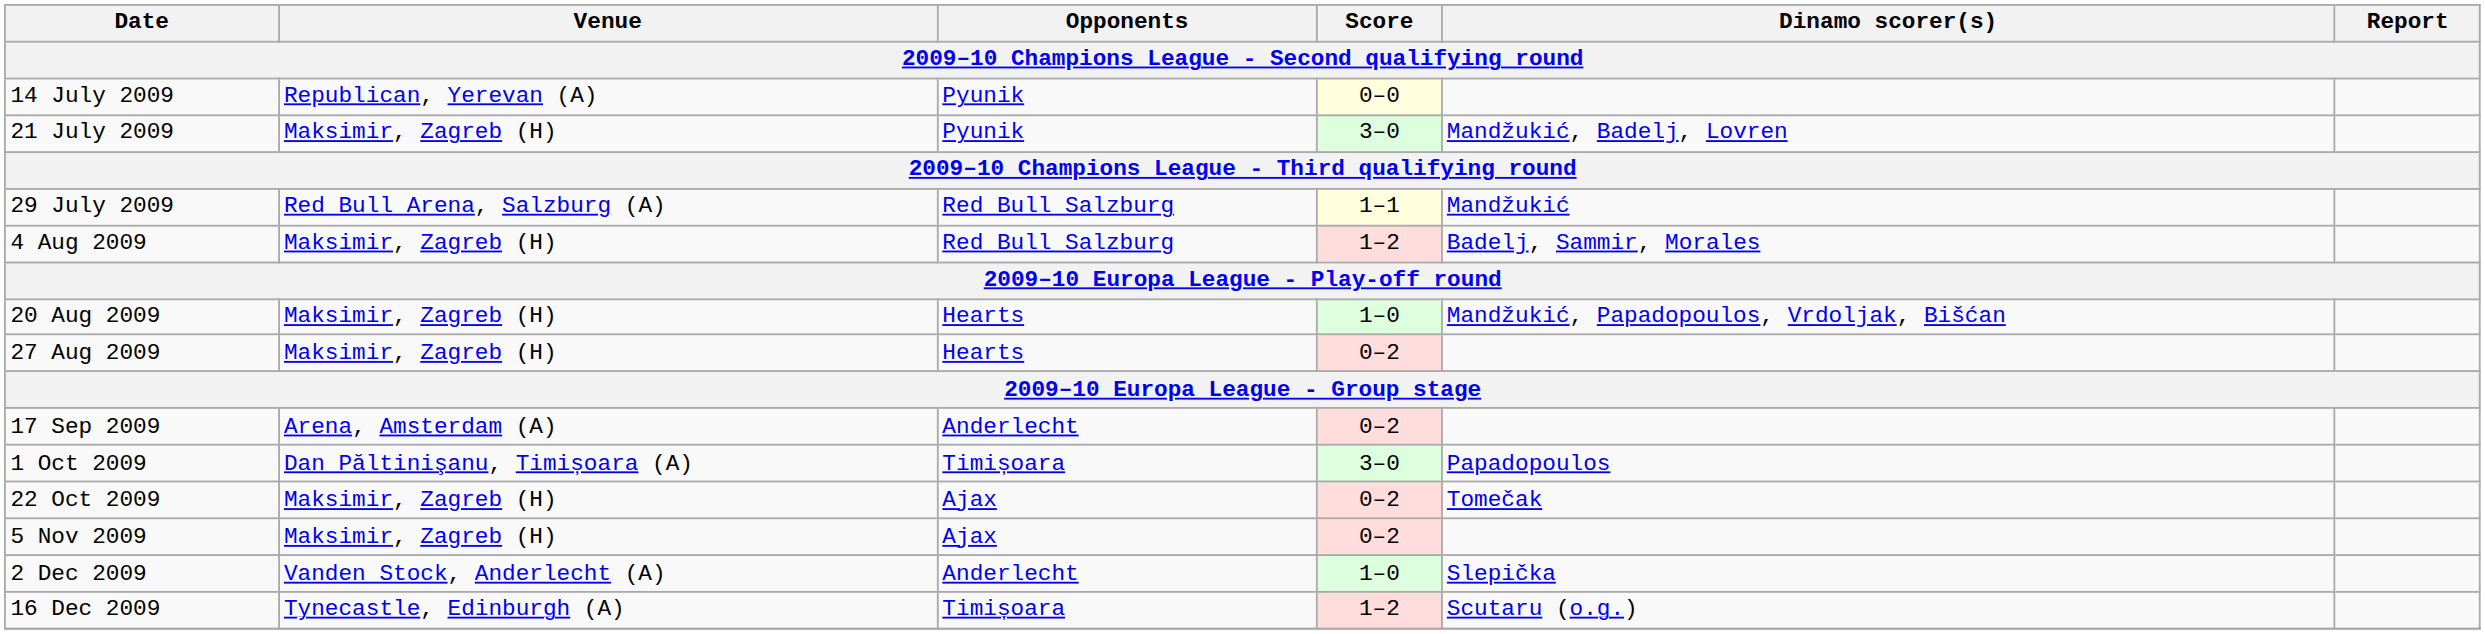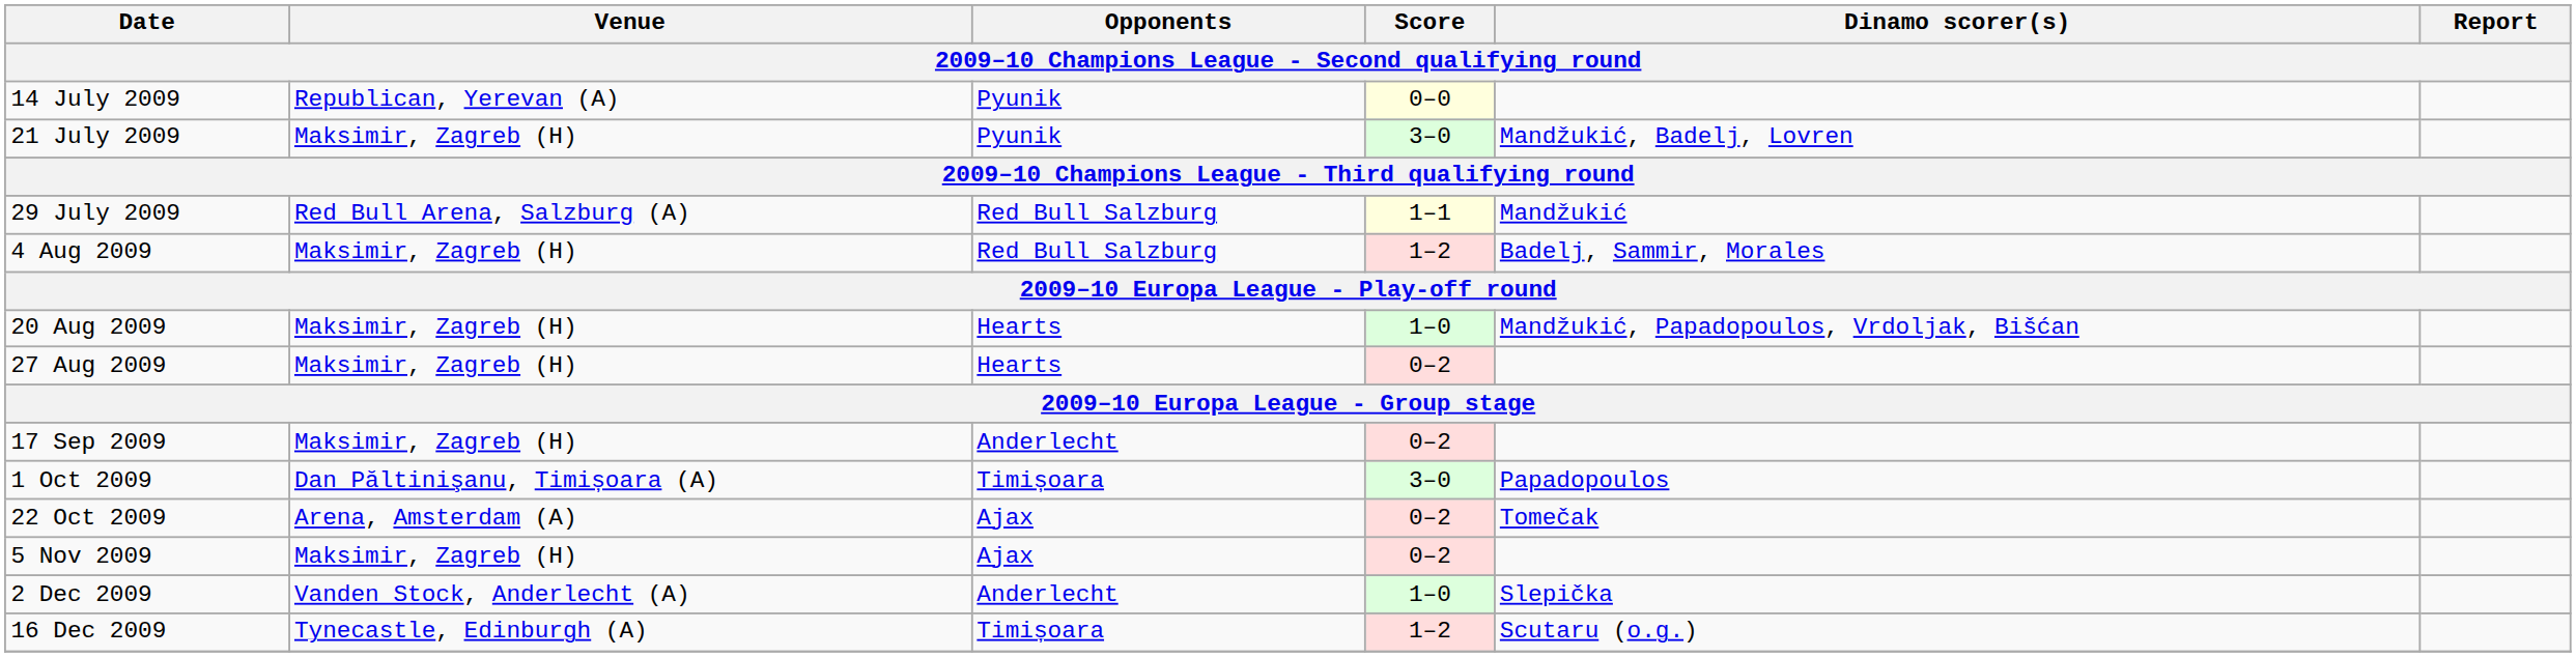 <table class="wikitable" width=85%; style="font-size:95%;">
 <tr>
 <th>Date</th>
 <th>Venue</th>
 <th>Opponents</th>
 <th>Score</th>
 <th>Dinamo scorer(s)</th>
 <th>Report</th>
 </tr>
 <tr>
 <th colspan=7><a href='#'>2009–10 Champions League - Second qualifying round</a></th>
 </tr>
 <tr>
 <td>14 July 2009</td>
 <td><a href='#'>Republican</a>, <a href='#'>Yerevan</a> (A)</td>
 <td> <a href='#'>Pyunik</a></td>
 <td align=center bgcolor=ffffdd>0–0</td>
 <td></td>
 <td></td>
 </tr>
 <tr>
 <td>21 July 2009</td>
 <td><a href='#'>Maksimir</a>, <a href='#'>Zagreb</a> (H)</td>
 <td> <a href='#'>Pyunik</a></td>
 <td align=center bgcolor=ddffdd>3–0</td>
 <td><a href='#'>Mandžukić</a>, <a href='#'>Badelj</a>, <a href='#'>Lovren</a></td>
 <td></td>
 </tr>
 <tr>
 <th colspan=7><a href='#'>2009–10 Champions League - Third qualifying round</a></th>
 </tr>
 <tr>
 <td>29 July 2009</td>
 <td><a href='#'>Red Bull Arena</a>, <a href='#'>Salzburg</a> (A)</td>
 <td> <a href='#'>Red Bull Salzburg</a></td>
 <td align=center bgcolor=ffffdd>1–1</td>
 <td><a href='#'>Mandžukić</a></td>
 <td></td>
 </tr>
 <tr>
 <td>4 Aug 2009</td>
 <td><a href='#'>Maksimir</a>, <a href='#'>Zagreb</a> (H)</td>
 <td> <a href='#'>Red Bull Salzburg</a></td>
 <td align=center bgcolor=ffdddd>1–2</td>
 <td><a href='#'>Badelj</a>, <a href='#'>Sammir</a>, <a href='#'>Morales</a></td>
 <td></td>
 </tr>
 <tr>
 <th colspan=7><a href='#'>2009–10 Europa League - Play-off round</a></th>
 </tr>
 <tr>
 <td>20 Aug 2009</td>
 <td><a href='#'>Maksimir</a>, <a href='#'>Zagreb</a> (H)</td>
 <td> <a href='#'>Hearts</a></td>
 <td align=center bgcolor=ddffdd>1–0</td>
 <td><a href='#'>Mandžukić</a>, <a href='#'>Papadopoulos</a>, <a href='#'>Vrdoljak</a>, <a href='#'>Bišćan</a></td>
 <td></td>
 </tr>
 <tr>
 <td>27 Aug 2009</td>
 <td><a href='#'>Maksimir</a>, <a href='#'>Zagreb</a> (H)</td>
 <td> <a href='#'>Hearts</a></td>
 <td align=center bgcolor=ffdddd>0–2</td>
 <td></td>
 <td></td>
 </tr>
 <tr>
 <th colspan=7><a href='#'>2009–10 Europa League - Group stage</a></th>
 </tr>
 <tr>
 <td>17 Sep 2009</td>
-<td><a href='#'>Arena</a>, <a href='#'>Amsterdam</a> (A)</td>
+<td><a href='#'>Maksimir</a>, <a href='#'>Zagreb</a> (H)</td>
 <td> <a href='#'>Anderlecht</a></td>
 <td align=center bgcolor=ffdddd>0–2</td>
 <td></td>
 <td></td>
 </tr>
 <tr>
 <td>1 Oct 2009</td>
 <td><a href='#'>Dan Păltinişanu</a>, <a href='#'>Timișoara</a> (A)</td>
 <td> <a href='#'>Timișoara</a></td>
 <td align=center bgcolor=ddffdd>3–0</td>
 <td><a href='#'>Papadopoulos</a></td>
 <td></td>
 </tr>
 <tr>
 <td>22 Oct 2009</td>
-<td><a href='#'>Maksimir</a>, <a href='#'>Zagreb</a> (H)</td>
+<td><a href='#'>Arena</a>, <a href='#'>Amsterdam</a> (A)</td>
 <td> <a href='#'>Ajax</a></td>
 <td align=center bgcolor=ffdddd>0–2</td>
 <td><a href='#'>Tomečak</a></td>
 <td></td>
 </tr>
 <tr>
 <td>5 Nov 2009</td>
 <td><a href='#'>Maksimir</a>, <a href='#'>Zagreb</a> (H)</td>
 <td> <a href='#'>Ajax</a></td>
 <td align=center bgcolor=ffdddd>0–2</td>
 <td></td>
 <td></td>
 </tr>
 <tr>
 <td>2 Dec 2009</td>
 <td><a href='#'>Vanden Stock</a>, <a href='#'>Anderlecht</a> (A)</td>
 <td> <a href='#'>Anderlecht</a></td>
 <td align=center bgcolor=ddffdd>1–0</td>
 <td><a href='#'>Slepička</a></td>
 <td></td>
 </tr>
 <tr>
 <td>16 Dec 2009</td>
 <td><a href='#'>Tynecastle</a>, <a href='#'>Edinburgh</a> (A)</td>
 <td> <a href='#'>Timișoara</a></td>
 <td align=center bgcolor=ffdddd>1–2</td>
 <td><a href='#'>Scutaru</a> (<a href='#'>o.g.</a>)</td>
 <td></td>
 </tr>
 <tr>
 </tr>
 </table>
